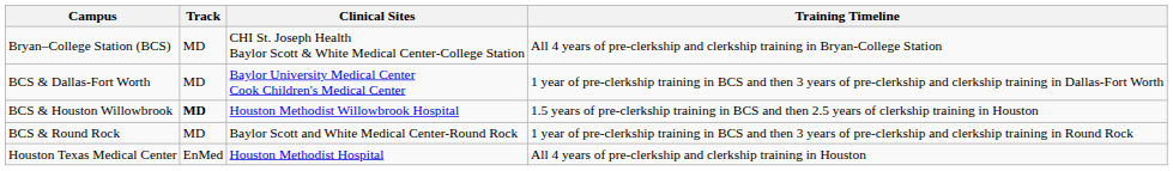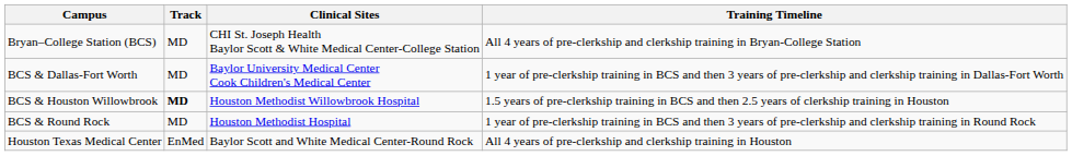 <table class="wikitable">
 <tr>
 <th>Campus</th>
 <th>Track</th>
 <th>Clinical Sites</th>
 <th>Training Timeline</th>
 </tr>
 <tr>
 <td>Bryan–College Station (BCS)</td>
 <td>MD</td>
 <td>CHI St. Joseph Health<br>Baylor Scott & White Medical Center-College Station</td>
 <td>All 4 years of pre-clerkship and clerkship training in Bryan-College Station</td>
 </tr>
 <tr>
 <td>BCS & Dallas-Fort Worth</td>
 <td>MD</td>
 <td><a href='#'>Baylor University Medical Center</a><br><a href='#'>Cook Children's Medical Center</a></td>
 <td>1 year of pre-clerkship training in BCS and then 3 years of pre-clerkship and clerkship training in Dallas-Fort Worth</td>
 </tr>
 <tr>
 <td>BCS & Houston Willowbrook</td>
 <td><strong>MD</strong></td>
 <td><a href='#'>Houston Methodist Willowbrook Hospital</a></td>
 <td>1.5 years of pre-clerkship training in BCS and then 2.5 years of clerkship training in Houston</td>
 </tr>
 <tr>
 <td>BCS & Round Rock</td>
 <td>MD</td>
-<td>Baylor Scott and White Medical Center-Round Rock</td>
+<td><a href='#'>Houston Methodist Hospital</a></td>
 <td>1 year of pre-clerkship training in BCS and then 3 years of pre-clerkship and clerkship training in Round Rock</td>
 </tr>
 <tr>
 <td>Houston Texas Medical Center</td>
 <td>EnMed</td>
-<td><a href='#'>Houston Methodist Hospital</a></td>
+<td>Baylor Scott and White Medical Center-Round Rock</td>
 <td>All 4 years of pre-clerkship and clerkship training in Houston</td>
 </tr>
 </table>
